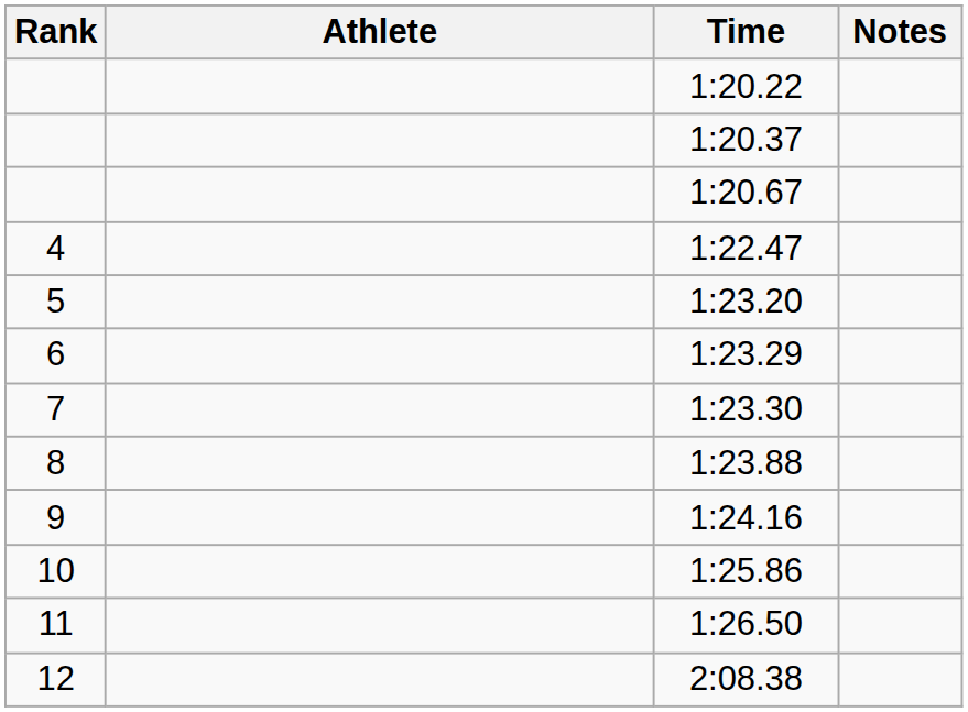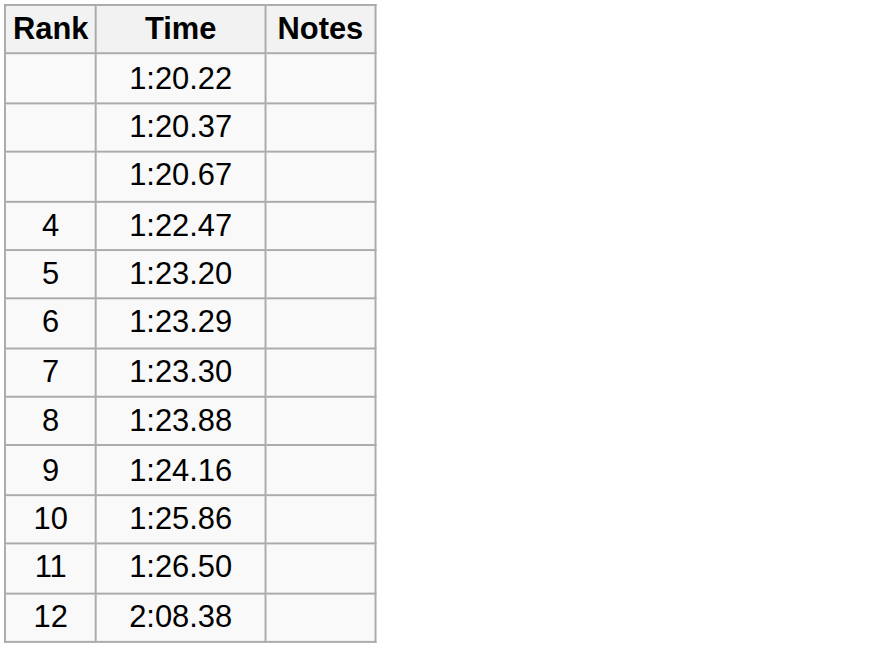 <table class=wikitable style="text-align:center">
 <tr>
 <th width=40>Rank</th>
-<th width=250>Athlete</th>
 <th width=80>Time</th>
 <th width=50>Notes</th>
 </tr>
 <tr>
 <td></td>
-<td align=left></td>
 <td>1:20.22</td>
 <td></td>
 </tr>
 <tr>
 <td></td>
-<td align=left></td>
 <td>1:20.37</td>
 <td></td>
 </tr>
 <tr>
 <td></td>
-<td align=left></td>
 <td>1:20.67</td>
 <td></td>
 </tr>
 <tr>
 <td>4</td>
-<td align=left></td>
 <td>1:22.47</td>
 <td></td>
 </tr>
 <tr>
 <td>5</td>
-<td align=left></td>
 <td>1:23.20</td>
 <td></td>
 </tr>
 <tr>
 <td>6</td>
-<td align=left></td>
 <td>1:23.29</td>
 <td></td>
 </tr>
 <tr>
 <td>7</td>
-<td align=left></td>
 <td>1:23.30</td>
 <td></td>
 </tr>
 <tr>
 <td>8</td>
-<td align=left></td>
 <td>1:23.88</td>
 <td></td>
 </tr>
 <tr>
 <td>9</td>
-<td align=left></td>
 <td>1:24.16</td>
 <td></td>
 </tr>
 <tr>
 <td>10</td>
-<td align=left></td>
 <td>1:25.86</td>
 <td></td>
 </tr>
 <tr>
 <td>11</td>
-<td align=left></td>
 <td>1:26.50</td>
 <td></td>
 </tr>
 <tr>
 <td>12</td>
-<td align=left></td>
 <td>2:08.38</td>
 <td></td>
 </tr>
 </table>
